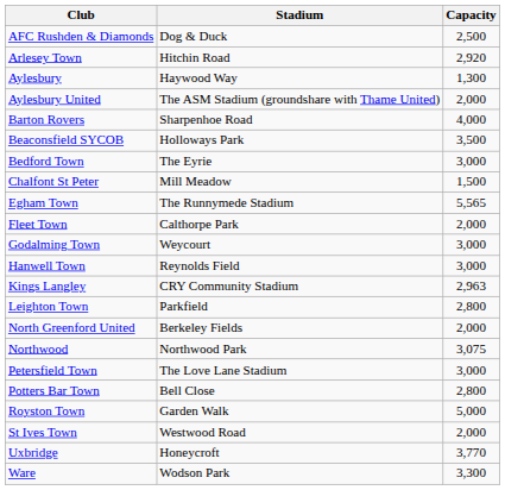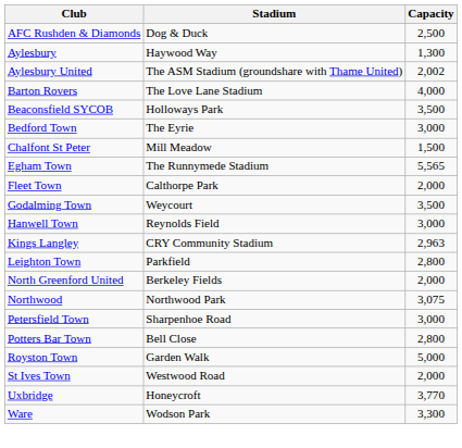 <table class="wikitable sortable">
 <tr>
 <th>Club</th>
 <th>Stadium</th>
 <th>Capacity</th>
 </tr>
 <tr>
 <td><a href='#'>AFC Rushden & Diamonds</a></td>
 <td>Dog & Duck</td>
 <td align="center">2,500</td>
 </tr>
 <tr>
-<td><a href='#'>Arlesey Town</a></td>
-<td>Hitchin Road</td>
-<td align="center">2,920</td>
-</tr>
-<tr>
 <td><a href='#'>Aylesbury</a></td>
 <td>Haywood Way</td>
 <td align="center">1,300</td>
 </tr>
 <tr>
 <td><a href='#'>Aylesbury United</a></td>
 <td>The ASM Stadium (groundshare with <a href='#'>Thame United</a>)</td>
-<td align="center">2,000</td>
+<td align="center">2,002</td>
 </tr>
 <tr>
 <td><a href='#'>Barton Rovers</a></td>
-<td>Sharpenhoe Road</td>
+<td>The Love Lane Stadium</td>
 <td align="center">4,000</td>
 </tr>
 <tr>
 <td><a href='#'>Beaconsfield SYCOB</a></td>
 <td>Holloways Park</td>
 <td align="center">3,500</td>
 </tr>
 <tr>
 <td><a href='#'>Bedford Town</a></td>
 <td>The Eyrie</td>
 <td align="center">3,000</td>
 </tr>
 <tr>
 <td><a href='#'>Chalfont St Peter</a></td>
 <td>Mill Meadow</td>
 <td align="center">1,500</td>
 </tr>
 <tr>
 <td><a href='#'>Egham Town</a></td>
 <td>The Runnymede Stadium</td>
 <td align="center">5,565</td>
 </tr>
 <tr>
 <td><a href='#'>Fleet Town</a></td>
 <td>Calthorpe Park</td>
 <td align="center">2,000</td>
 </tr>
 <tr>
 <td><a href='#'>Godalming Town</a></td>
 <td>Weycourt</td>
-<td align="center">3,000</td>
+<td align="center">3,500</td>
 </tr>
 <tr>
 <td><a href='#'>Hanwell Town</a></td>
 <td>Reynolds Field</td>
 <td align="center">3,000</td>
 </tr>
 <tr>
 <td><a href='#'>Kings Langley</a></td>
 <td>CRY Community Stadium</td>
 <td align="center">2,963</td>
 </tr>
 <tr>
 <td><a href='#'>Leighton Town</a></td>
 <td>Parkfield</td>
 <td align="center">2,800</td>
 </tr>
 <tr>
 <td><a href='#'>North Greenford United</a></td>
 <td>Berkeley Fields</td>
 <td align="center">2,000</td>
 </tr>
 <tr>
 <td><a href='#'>Northwood</a></td>
 <td>Northwood Park</td>
 <td align="center">3,075</td>
 </tr>
 <tr>
 <td><a href='#'>Petersfield Town</a></td>
-<td>The Love Lane Stadium</td>
+<td>Sharpenhoe Road</td>
 <td align="center">3,000</td>
 </tr>
 <tr>
 <td><a href='#'>Potters Bar Town</a></td>
 <td>Bell Close</td>
 <td align="center">2,800</td>
 </tr>
 <tr>
 <td><a href='#'>Royston Town</a></td>
 <td>Garden Walk</td>
 <td align="center">5,000</td>
 </tr>
 <tr>
 <td><a href='#'>St Ives Town</a></td>
 <td>Westwood Road</td>
 <td align="center">2,000</td>
 </tr>
 <tr>
 <td><a href='#'>Uxbridge</a></td>
 <td>Honeycroft</td>
 <td align="center">3,770</td>
 </tr>
 <tr>
 <td><a href='#'>Ware</a></td>
 <td>Wodson Park</td>
 <td align="center">3,300</td>
 </tr>
 </table>
